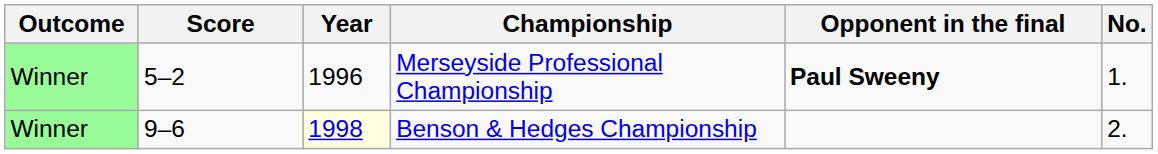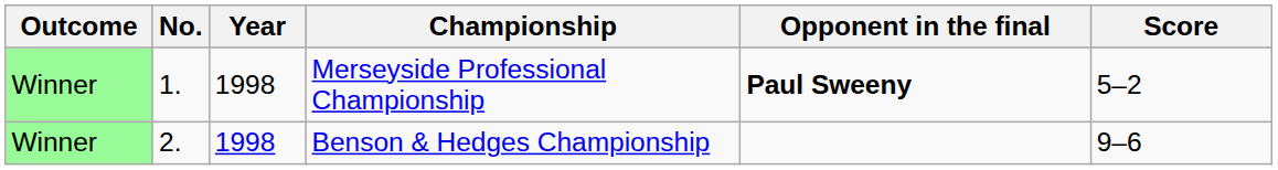 <table class="sortable wikitable">
 <tr>
 <th width="80">Outcome</th>
-<th width="100">Score</th>
+<th width="20">No.</th>
 <th width="50">Year</th>
 <th width="250">Championship</th>
 <th width="200">Opponent in the final</th>
-<th width="20">No.</th>
+<th width="100">Score</th>
 </tr>
 <tr>
 <td style="background:#98FB98">Winner</td>
-<td>5–2</td>
-<td>1996</td>
+<td>1.</td>
+<td>1998</td>
 <td><a href='#'>Merseyside Professional Championship</a></td>
 <td><strong> Paul Sweeny</strong></td>
-<td>1.</td>
+<td>5–2</td>
 </tr>
 <tr>
 <td style="background:#98FB98">Winner</td>
-<td>9–6</td>
-<td style="background: lightyellow;"><a href='#'>1998</a></td>
+<td>2.</td>
+<td><a href='#'>1998</a></td>
 <td><a href='#'>Benson & Hedges Championship</a></td>
 <td> </td>
-<td>2.</td>
+<td>9–6</td>
 </tr>
 </table>
